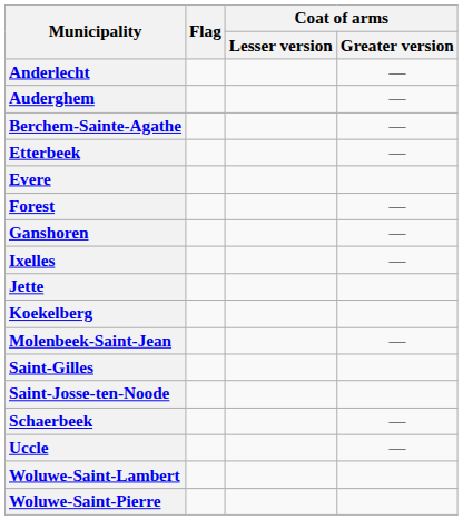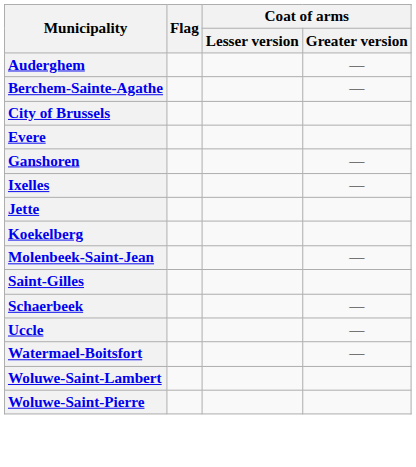 <table class="wikitable">
 <tr>
 <th rowspan=2>Municipality</th>
 <th rowspan=2>Flag</th>
 <th colspan=2>Coat of arms</th>
 </tr>
 <tr>
 <th>Lesser version</th>
 <th>Greater version</th>
-</tr>
-<tr>
-<td style="background:#F2F2F2"><strong><a href='#'>Anderlecht</a></strong></td>
-<td align=center></td>
-<td align=center></td>
-<td align=center>—</td>
 </tr>
 <tr>
 <td style="background:#F2F2F2"><strong><a href='#'>Auderghem</a></strong></td>
 <td align=center></td>
 <td align=center></td>
 <td align=center>—</td>
 </tr>
 <tr>
 <td style="background:#F2F2F2"><strong><a href='#'>Berchem-Sainte-Agathe</a></strong></td>
 <td align=center></td>
 <td align=center></td>
 <td align=center>—</td>
 </tr>
 <tr>
-<td style="background:#F2F2F2"><strong><a href='#'>Etterbeek</a></strong></td>
+<td style="background:#F2F2F2"><strong><a href='#'>City of Brussels</a></strong></td>
 <td align=center></td>
 <td align=center></td>
-<td align=center>—</td>
+<td align=center></td>
 </tr>
 <tr>
 <td style="background:#F2F2F2"><strong><a href='#'>Evere</a></strong></td>
 <td align=center></td>
 <td align=center></td>
 <td align=center></td>
-</tr>
-<tr>
-<td style="background:#F2F2F2"><strong><a href='#'>Forest</a></strong></td>
-<td align=center></td>
-<td align=center></td>
-<td align=center>—</td>
 </tr>
 <tr>
 <td style="background:#F2F2F2"><strong><a href='#'>Ganshoren</a></strong></td>
 <td align=center></td>
 <td align=center></td>
 <td align=center>—</td>
 </tr>
 <tr>
 <td style="background:#F2F2F2"><strong><a href='#'>Ixelles</a></strong></td>
 <td align=center></td>
 <td align=center></td>
 <td align=center>—</td>
 </tr>
 <tr>
 <td style="background:#F2F2F2"><strong><a href='#'>Jette</a></strong></td>
 <td align=center></td>
 <td align=center></td>
 <td align=center></td>
 </tr>
 <tr>
 <td style="background:#F2F2F2"><strong><a href='#'>Koekelberg</a></strong></td>
 <td align=center></td>
 <td align=center></td>
 <td align=center></td>
 </tr>
 <tr>
 <td style="background:#F2F2F2"><strong><a href='#'>Molenbeek-Saint-Jean</a></strong></td>
 <td align=center></td>
 <td align=center></td>
 <td align=center>—</td>
 </tr>
 <tr>
 <td style="background:#F2F2F2"><strong><a href='#'>Saint-Gilles</a></strong></td>
 <td align=center></td>
 <td align=center></td>
 <td align=center></td>
 </tr>
 <tr>
-<td style="background:#F2F2F2"><strong><a href='#'>Saint-Josse-ten-Noode</a></strong></td>
-<td align=center></td>
-<td align=center></td>
-<td align=center></td>
-</tr>
-<tr>
 <td style="background:#F2F2F2"><strong><a href='#'>Schaerbeek</a></strong></td>
 <td align=center></td>
 <td align=center></td>
 <td align=center>—</td>
 </tr>
 <tr>
 <td style="background:#F2F2F2"><strong><a href='#'>Uccle</a></strong></td>
+<td align=center></td>
+<td align=center></td>
+<td align=center>—</td>
+</tr>
+<tr>
+<td style="background:#F2F2F2"><strong><a href='#'>Watermael-Boitsfort</a></strong></td>
 <td align=center></td>
 <td align=center></td>
 <td align=center>—</td>
 </tr>
 <tr>
 <td style="background:#F2F2F2"><strong><a href='#'>Woluwe-Saint-Lambert</a></strong></td>
 <td align=center></td>
 <td align=center></td>
 <td align=center></td>
 </tr>
 <tr>
 <td style="background:#F2F2F2"><strong><a href='#'>Woluwe-Saint-Pierre</a></strong></td>
 <td align=center></td>
 <td align=center></td>
 <td align=center></td>
 </tr>
 </table>
